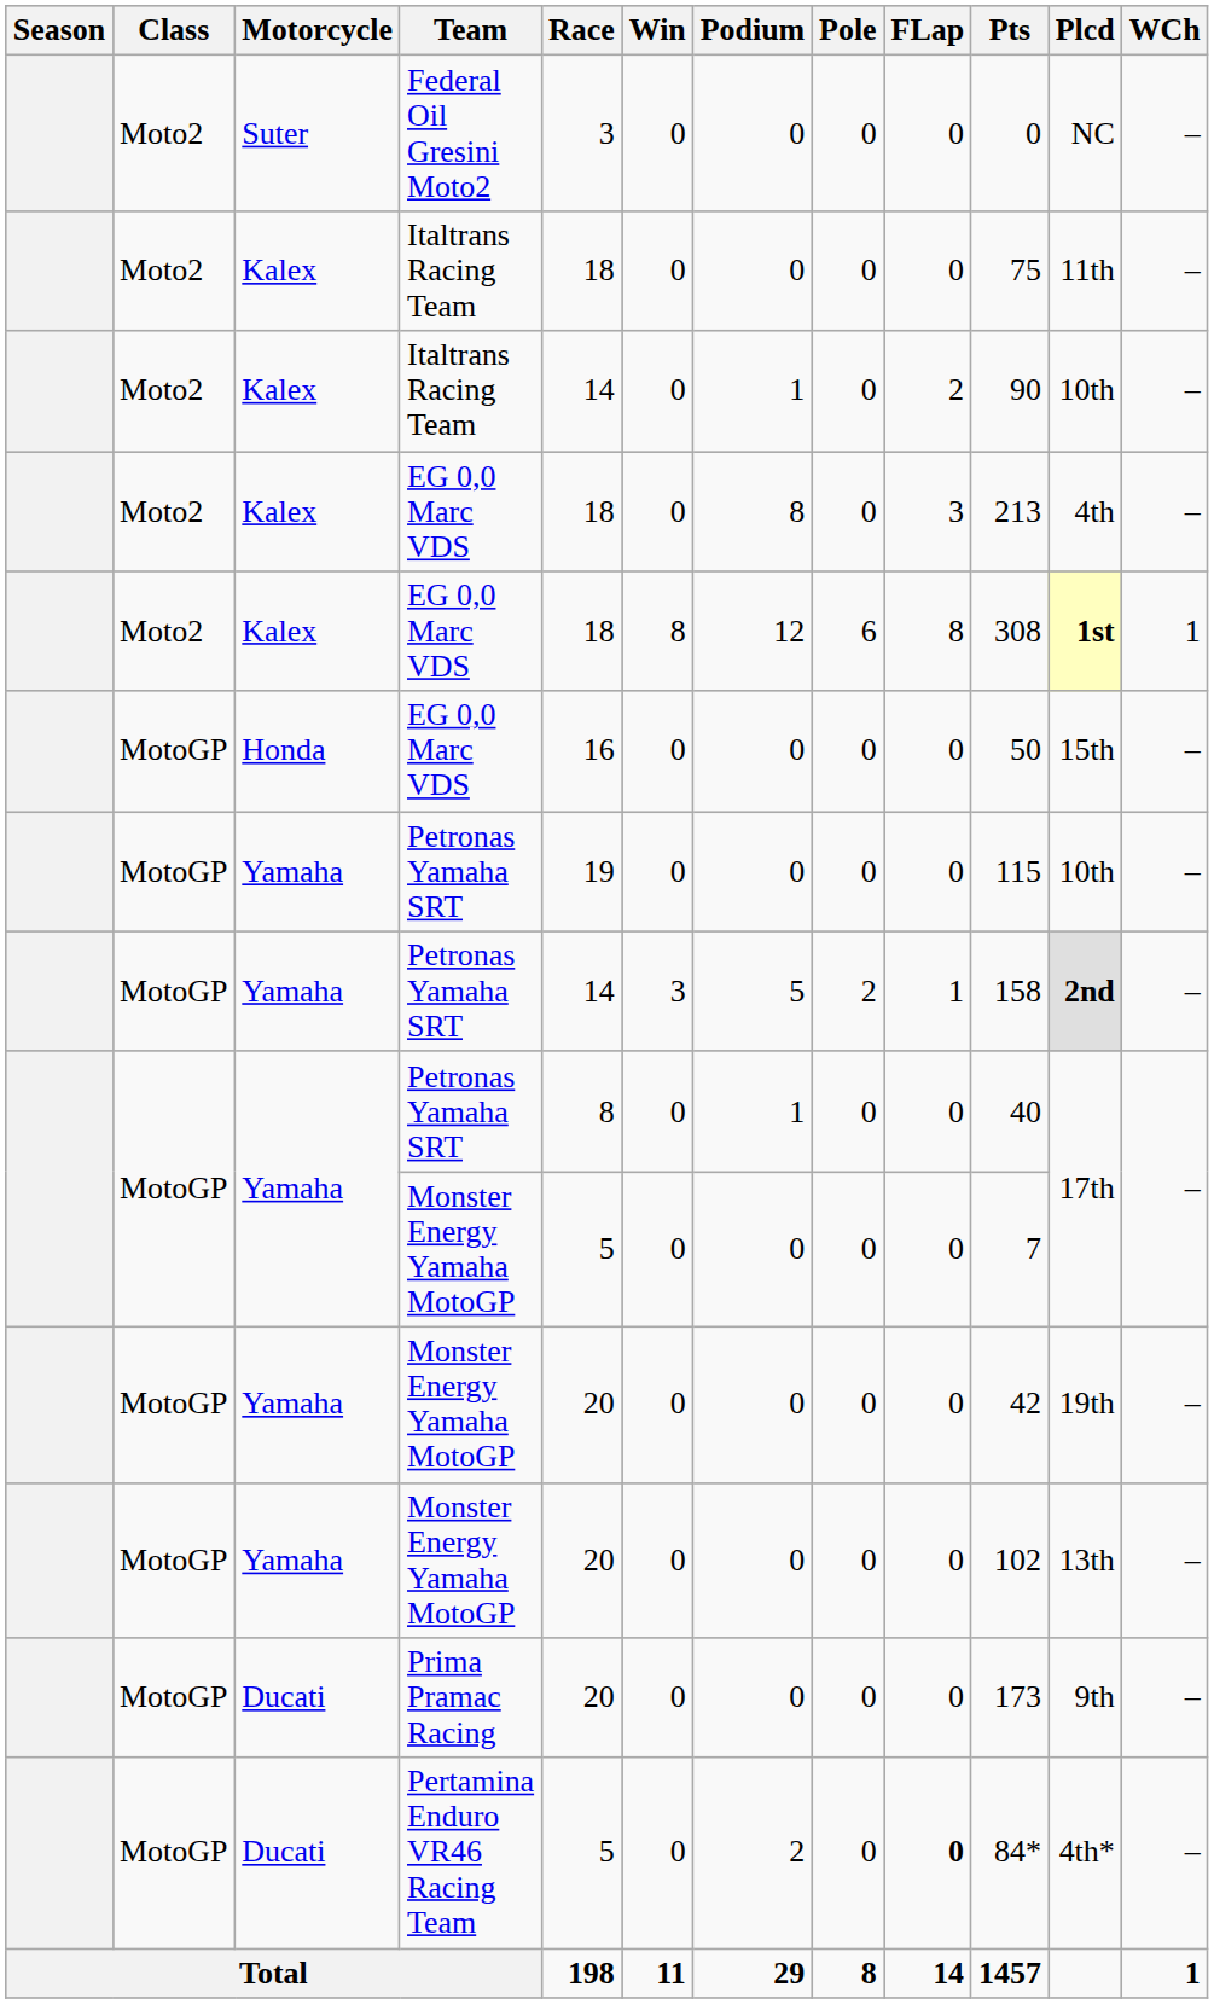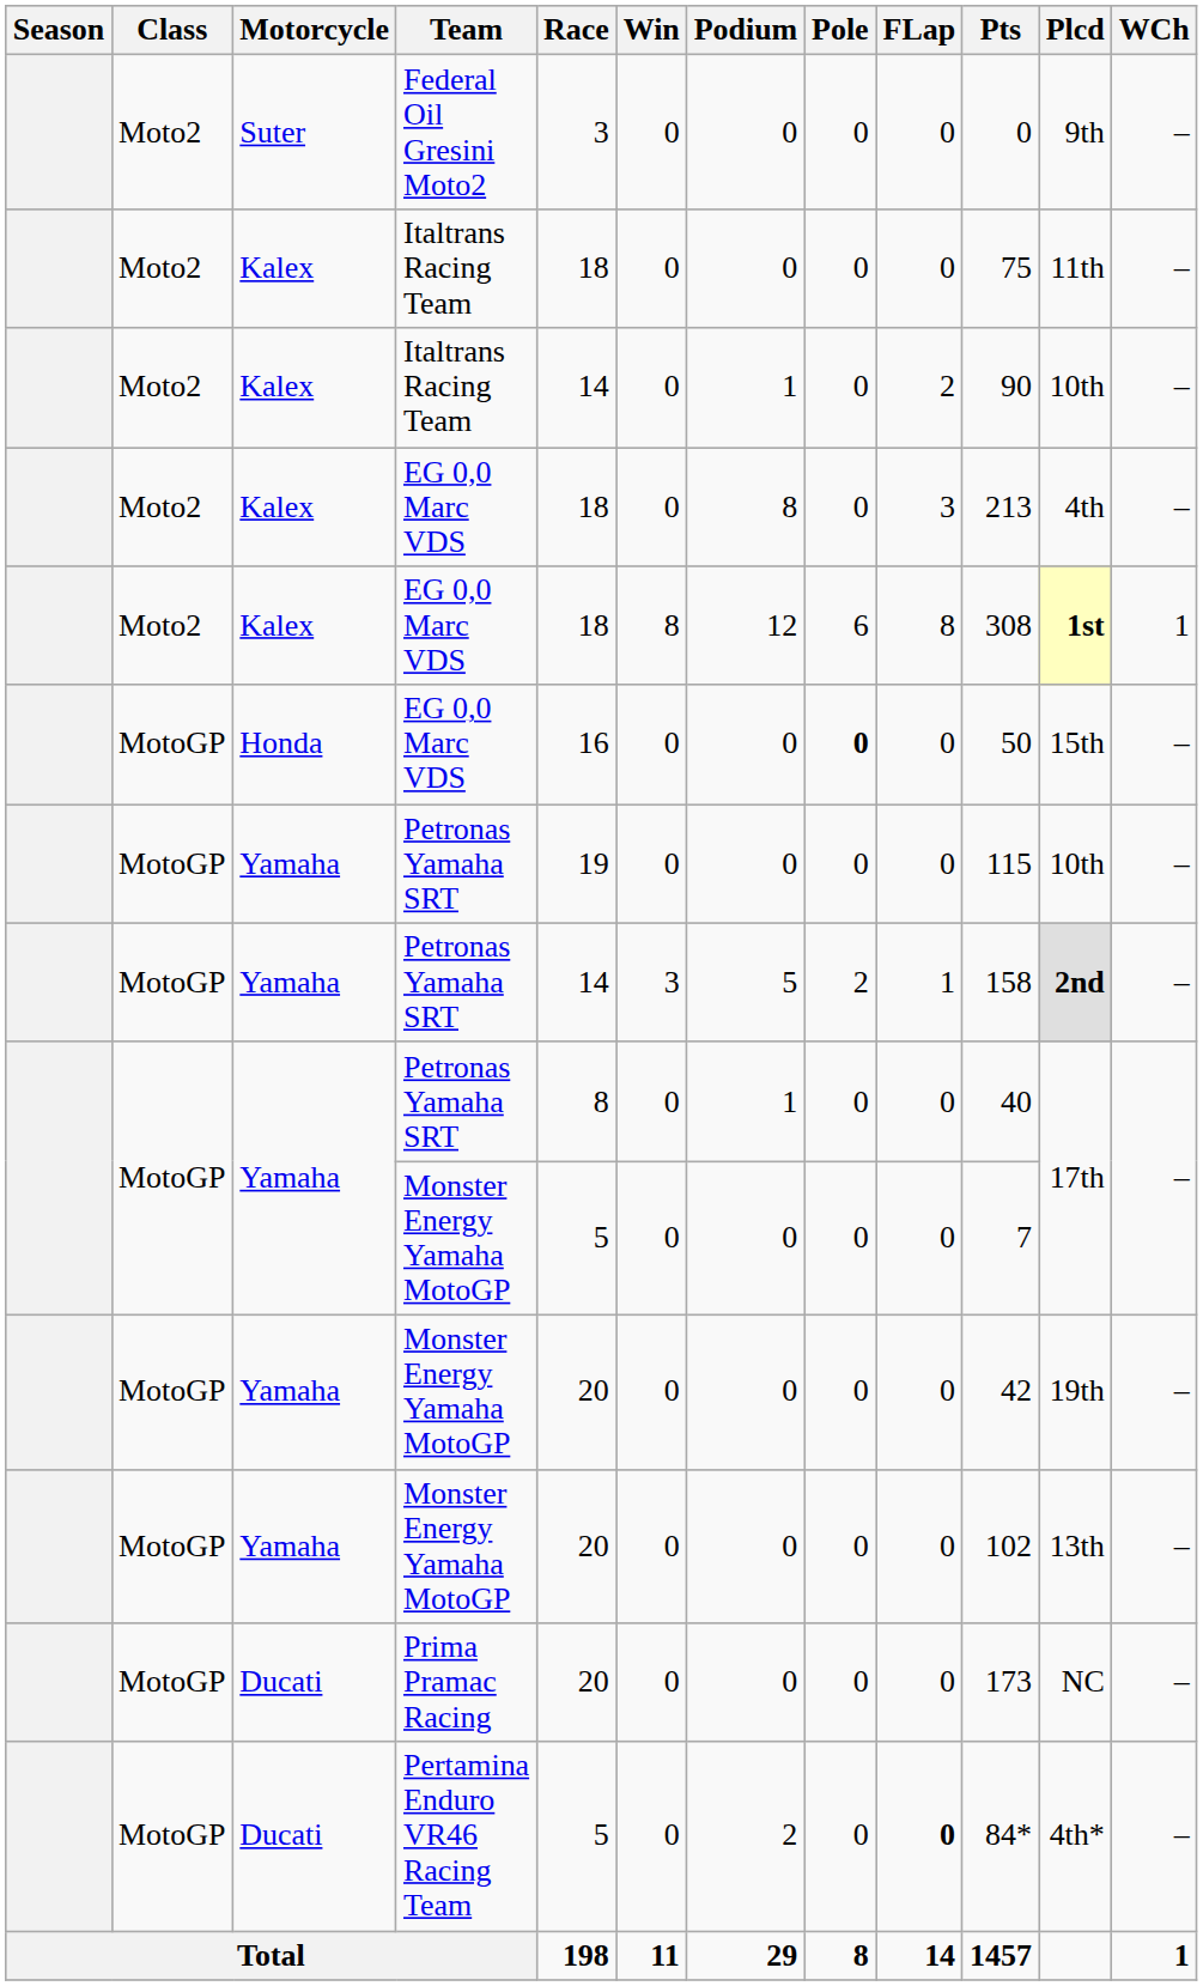 <table class="wikitable" style=text-align:right;">
 <tr>
 <th>Season</th>
 <th>Class</th>
 <th>Motorcycle</th>
 <th>Team</th>
 <th>Race</th>
 <th>Win</th>
 <th>Podium</th>
 <th>Pole</th>
 <th>FLap</th>
 <th>Pts</th>
 <th>Plcd</th>
 <th>WCh</th>
 </tr>
 <tr>
 <th></th>
 <td style="text-align:left;">Moto2</td>
 <td style="text-align:left;"><a href='#'>Suter</a></td>
 <td style="text-align:left;"><a href='#'>Federal Oil Gresini Moto2</a></td>
 <td>3</td>
 <td>0</td>
 <td>0</td>
 <td>0</td>
 <td>0</td>
 <td>0</td>
-<td>NC</td>
+<td>9th</td>
 <td>–</td>
 </tr>
 <tr>
 <th></th>
 <td style="text-align:left;">Moto2</td>
 <td style="text-align:left;"><a href='#'>Kalex</a></td>
 <td style="text-align:left;">Italtrans Racing Team</td>
 <td>18</td>
 <td>0</td>
 <td>0</td>
 <td>0</td>
 <td>0</td>
 <td>75</td>
 <td>11th</td>
 <td>–</td>
 </tr>
 <tr>
 <th></th>
 <td style="text-align:left;">Moto2</td>
 <td style="text-align:left;"><a href='#'>Kalex</a></td>
 <td style="text-align:left;">Italtrans Racing Team</td>
 <td>14</td>
 <td>0</td>
 <td>1</td>
 <td>0</td>
 <td>2</td>
 <td>90</td>
 <td>10th</td>
 <td>–</td>
 </tr>
 <tr>
 <th></th>
 <td style="text-align:left;">Moto2</td>
 <td style="text-align:left;"><a href='#'>Kalex</a></td>
 <td style="text-align:left;"><a href='#'>EG 0,0 Marc VDS</a></td>
 <td>18</td>
 <td>0</td>
 <td>8</td>
 <td>0</td>
 <td>3</td>
 <td>213</td>
 <td>4th</td>
 <td>–</td>
 </tr>
 <tr>
 <th></th>
 <td style="text-align:left;">Moto2</td>
 <td style="text-align:left;"><a href='#'>Kalex</a></td>
 <td style="text-align:left;"><a href='#'>EG 0,0 Marc VDS</a></td>
 <td>18</td>
 <td>8</td>
 <td>12</td>
 <td>6</td>
 <td>8</td>
 <td>308</td>
 <td style="background:#FFFFBF;"><strong>1st</strong></td>
 <td>1</td>
 </tr>
 <tr>
 <th></th>
 <td style="text-align:left;">MotoGP</td>
 <td style="text-align:left;"><a href='#'>Honda</a></td>
 <td style="text-align:left;"><a href='#'>EG 0,0 Marc VDS</a></td>
 <td>16</td>
 <td>0</td>
 <td>0</td>
-<td>0</td>
+<td><strong>0</strong></td>
 <td>0</td>
 <td>50</td>
 <td>15th</td>
 <td>–</td>
 </tr>
 <tr>
 <th></th>
 <td style="text-align:left;">MotoGP</td>
 <td style="text-align:left;"><a href='#'>Yamaha</a></td>
 <td style="text-align:left;"><a href='#'>Petronas Yamaha SRT</a></td>
 <td>19</td>
 <td>0</td>
 <td>0</td>
 <td>0</td>
 <td>0</td>
 <td>115</td>
 <td>10th</td>
 <td>–</td>
 </tr>
 <tr>
 <th></th>
 <td style="text-align:left;">MotoGP</td>
 <td style="text-align:left;"><a href='#'>Yamaha</a></td>
 <td style="text-align:left;"><a href='#'>Petronas Yamaha SRT</a></td>
 <td>14</td>
 <td>3</td>
 <td>5</td>
 <td>2</td>
 <td>1</td>
 <td>158</td>
 <td style="background:#DFDFDF;"><strong>2nd</strong></td>
 <td>–</td>
 </tr>
 <tr>
 <th rowspan="2"></th>
 <td style="text-align:left;" rowspan="2">MotoGP</td>
 <td style="text-align:left;" rowspan="2"><a href='#'>Yamaha</a></td>
 <td style="text-align:left;"><a href='#'>Petronas Yamaha SRT</a></td>
 <td>8</td>
 <td>0</td>
 <td>1</td>
 <td>0</td>
 <td>0</td>
 <td>40</td>
 <td rowspan="2">17th</td>
 <td rowspan="2">–</td>
 </tr>
 <tr>
 <td style="text-align:left;"><a href='#'>Monster Energy Yamaha MotoGP</a></td>
 <td>5</td>
 <td>0</td>
 <td>0</td>
 <td>0</td>
 <td>0</td>
 <td>7</td>
 </tr>
 <tr>
 <th></th>
 <td style="text-align:left;">MotoGP</td>
 <td style="text-align:left;"><a href='#'>Yamaha</a></td>
 <td style="text-align:left;"><a href='#'>Monster Energy Yamaha MotoGP</a></td>
 <td>20</td>
 <td>0</td>
 <td>0</td>
 <td>0</td>
 <td>0</td>
 <td>42</td>
 <td>19th</td>
 <td>–</td>
 </tr>
 <tr>
 <th></th>
 <td style="text-align:left;">MotoGP</td>
 <td style="text-align:left;"><a href='#'>Yamaha</a></td>
 <td style="text-align:left;"><a href='#'>Monster Energy Yamaha MotoGP</a></td>
 <td>20</td>
 <td>0</td>
 <td>0</td>
 <td>0</td>
 <td>0</td>
 <td>102</td>
 <td>13th</td>
 <td>–</td>
 </tr>
 <tr>
 <th></th>
 <td style="text-align:left;">MotoGP</td>
 <td style="text-align:left;"><a href='#'>Ducati</a></td>
 <td style="text-align:left;"><a href='#'>Prima Pramac Racing</a></td>
 <td>20</td>
 <td>0</td>
 <td>0</td>
 <td>0</td>
 <td>0</td>
 <td>173</td>
-<td>9th</td>
+<td>NC</td>
 <td>–</td>
 </tr>
 <tr>
 <th></th>
 <td style="text-align:left;">MotoGP</td>
 <td style="text-align:left;"><a href='#'>Ducati</a></td>
 <td style="text-align:left;"><a href='#'>Pertamina Enduro VR46 Racing Team</a></td>
 <td>5</td>
 <td>0</td>
 <td>2</td>
 <td>0</td>
 <td><strong>0</strong></td>
 <td>84*</td>
 <td>4th*</td>
 <td>–</td>
 </tr>
 <tr>
 <th colspan="4">Total</th>
 <td><strong>198</strong></td>
 <td><strong>11</strong></td>
 <td><strong>29</strong></td>
 <td><strong>8</strong></td>
 <td><strong>14</strong></td>
 <td><strong>1457</strong></td>
 <td></td>
 <td><strong>1</strong></td>
 </tr>
 </table>
